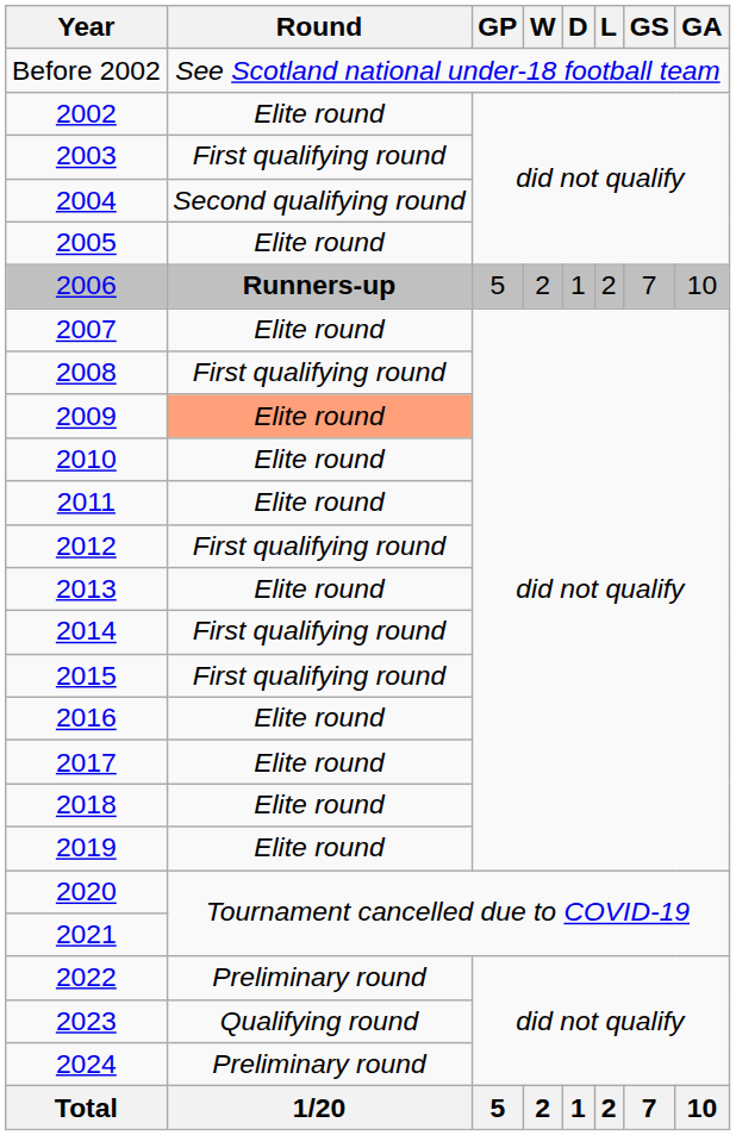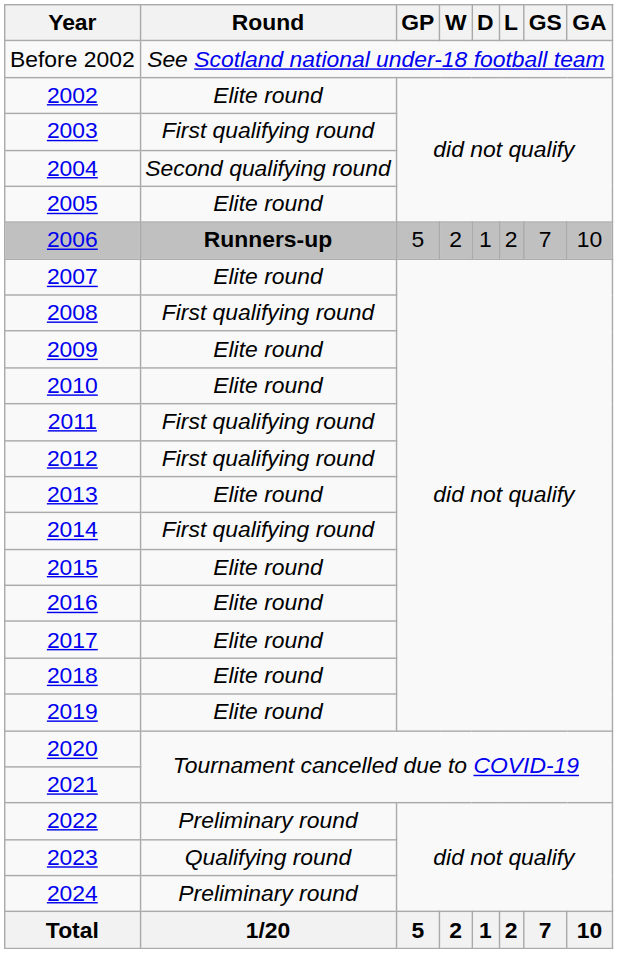 <table class="wikitable" style="text-align: center;">
 <tr>
 <th>Year</th>
 <th>Round</th>
 <th>GP</th>
 <th>W</th>
 <th>D</th>
 <th>L</th>
 <th>GS</th>
 <th>GA</th>
 </tr>
 <tr>
 <td>Before 2002</td>
 <td colspan=9><em>See <a href='#'>Scotland national under-18 football team</a></em></td>
 </tr>
 <tr>
 <td> <a href='#'>2002</a></td>
 <td><em>Elite round</em></td>
 <td colspan=6 rowspan=4><em>did not qualify</em></td>
 </tr>
 <tr>
 <td> <a href='#'>2003</a></td>
 <td><em>First qualifying round</em></td>
 </tr>
 <tr>
 <td> <a href='#'>2004</a></td>
 <td><em>Second qualifying round</em></td>
 </tr>
 <tr>
 <td> <a href='#'>2005</a></td>
 <td><em>Elite round</em></td>
 </tr>
 <tr bgcolor=silver>
 <td> <a href='#'>2006</a></td>
 <td><strong>Runners-up</strong></td>
 <td>5</td>
 <td>2</td>
 <td>1</td>
 <td>2</td>
 <td>7</td>
 <td>10</td>
 </tr>
 <tr>
 <td> <a href='#'>2007</a></td>
 <td><em>Elite round</em></td>
 <td colspan=6 rowspan=13><em>did not qualify</em></td>
 </tr>
 <tr>
 <td> <a href='#'>2008</a></td>
 <td><em>First qualifying round</em></td>
 </tr>
 <tr>
 <td> <a href='#'>2009</a></td>
-<td style="background: lightsalmon;"><em>Elite round</em></td>
+<td><em>Elite round</em></td>
 </tr>
 <tr>
 <td> <a href='#'>2010</a></td>
 <td><em>Elite round</em></td>
 </tr>
 <tr>
 <td> <a href='#'>2011</a></td>
-<td><em>Elite round</em></td>
+<td><em>First qualifying round</em></td>
 </tr>
 <tr>
 <td> <a href='#'>2012</a></td>
 <td><em>First qualifying round</em></td>
 </tr>
 <tr>
 <td> <a href='#'>2013</a></td>
 <td><em>Elite round</em></td>
 </tr>
 <tr>
 <td> <a href='#'>2014</a></td>
 <td><em>First qualifying round</em></td>
 </tr>
 <tr>
 <td> <a href='#'>2015</a></td>
-<td><em>First qualifying round</em></td>
+<td><em>Elite round</em></td>
 </tr>
 <tr>
 <td> <a href='#'>2016</a></td>
 <td><em>Elite round</em></td>
 </tr>
 <tr>
 <td> <a href='#'>2017</a></td>
 <td><em>Elite round</em></td>
 </tr>
 <tr>
 <td> <a href='#'>2018</a></td>
 <td><em>Elite round</em></td>
 </tr>
 <tr>
 <td> <a href='#'>2019</a></td>
 <td><em>Elite round</em></td>
 </tr>
 <tr>
 <td> <a href='#'>2020</a></td>
 <td colspan=7 rowspan=2><em>Tournament cancelled due to <a href='#'>COVID-19</a></em></td>
 </tr>
 <tr>
 <td> <a href='#'>2021</a></td>
 </tr>
 <tr>
 <td> <a href='#'>2022</a></td>
 <td><em>Preliminary round</em></td>
 <td colspan=6 rowspan=3><em>did not qualify</em></td>
 </tr>
 <tr>
 <td> <a href='#'>2023</a></td>
 <td><em>Qualifying round</em></td>
 </tr>
 <tr>
 <td> <a href='#'>2024</a></td>
 <td><em>Preliminary round</em></td>
 </tr>
 <tr>
 <th>Total</th>
 <th>1/20</th>
 <th>5</th>
 <th>2</th>
 <th>1</th>
 <th>2</th>
 <th>7</th>
 <th>10</th>
 </tr>
 </table>
